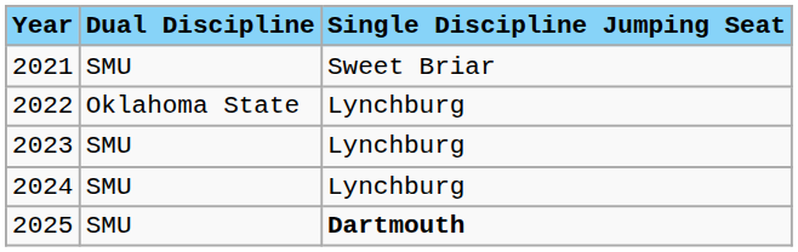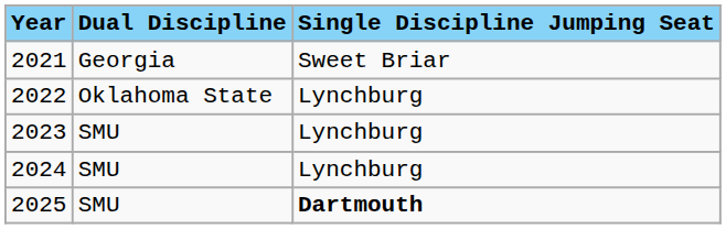 <table class="wikitable" style="font-size:85%;">
 <tr style="background-color: #87D3F8;" !>
 <td><strong>Year</strong></td>
 <td><strong>Dual Discipline</strong></td>
 <td><strong>Single Discipline Jumping Seat</strong></td>
 </tr>
 <tr --->
 <td>2021</td>
-<td>SMU</td>
+<td>Georgia</td>
 <td>Sweet Briar</td>
 </tr>
 <tr --->
 <td>2022</td>
 <td>Oklahoma State</td>
 <td>Lynchburg</td>
 </tr>
 <tr --->
 <td>2023</td>
 <td>SMU</td>
 <td>Lynchburg</td>
 </tr>
 <tr>
 <td>2024</td>
 <td>SMU</td>
 <td>Lynchburg</td>
 </tr>
 <tr>
 <td>2025</td>
 <td>SMU</td>
 <td><strong>Dartmouth</strong></td>
 </tr>
 </table>
